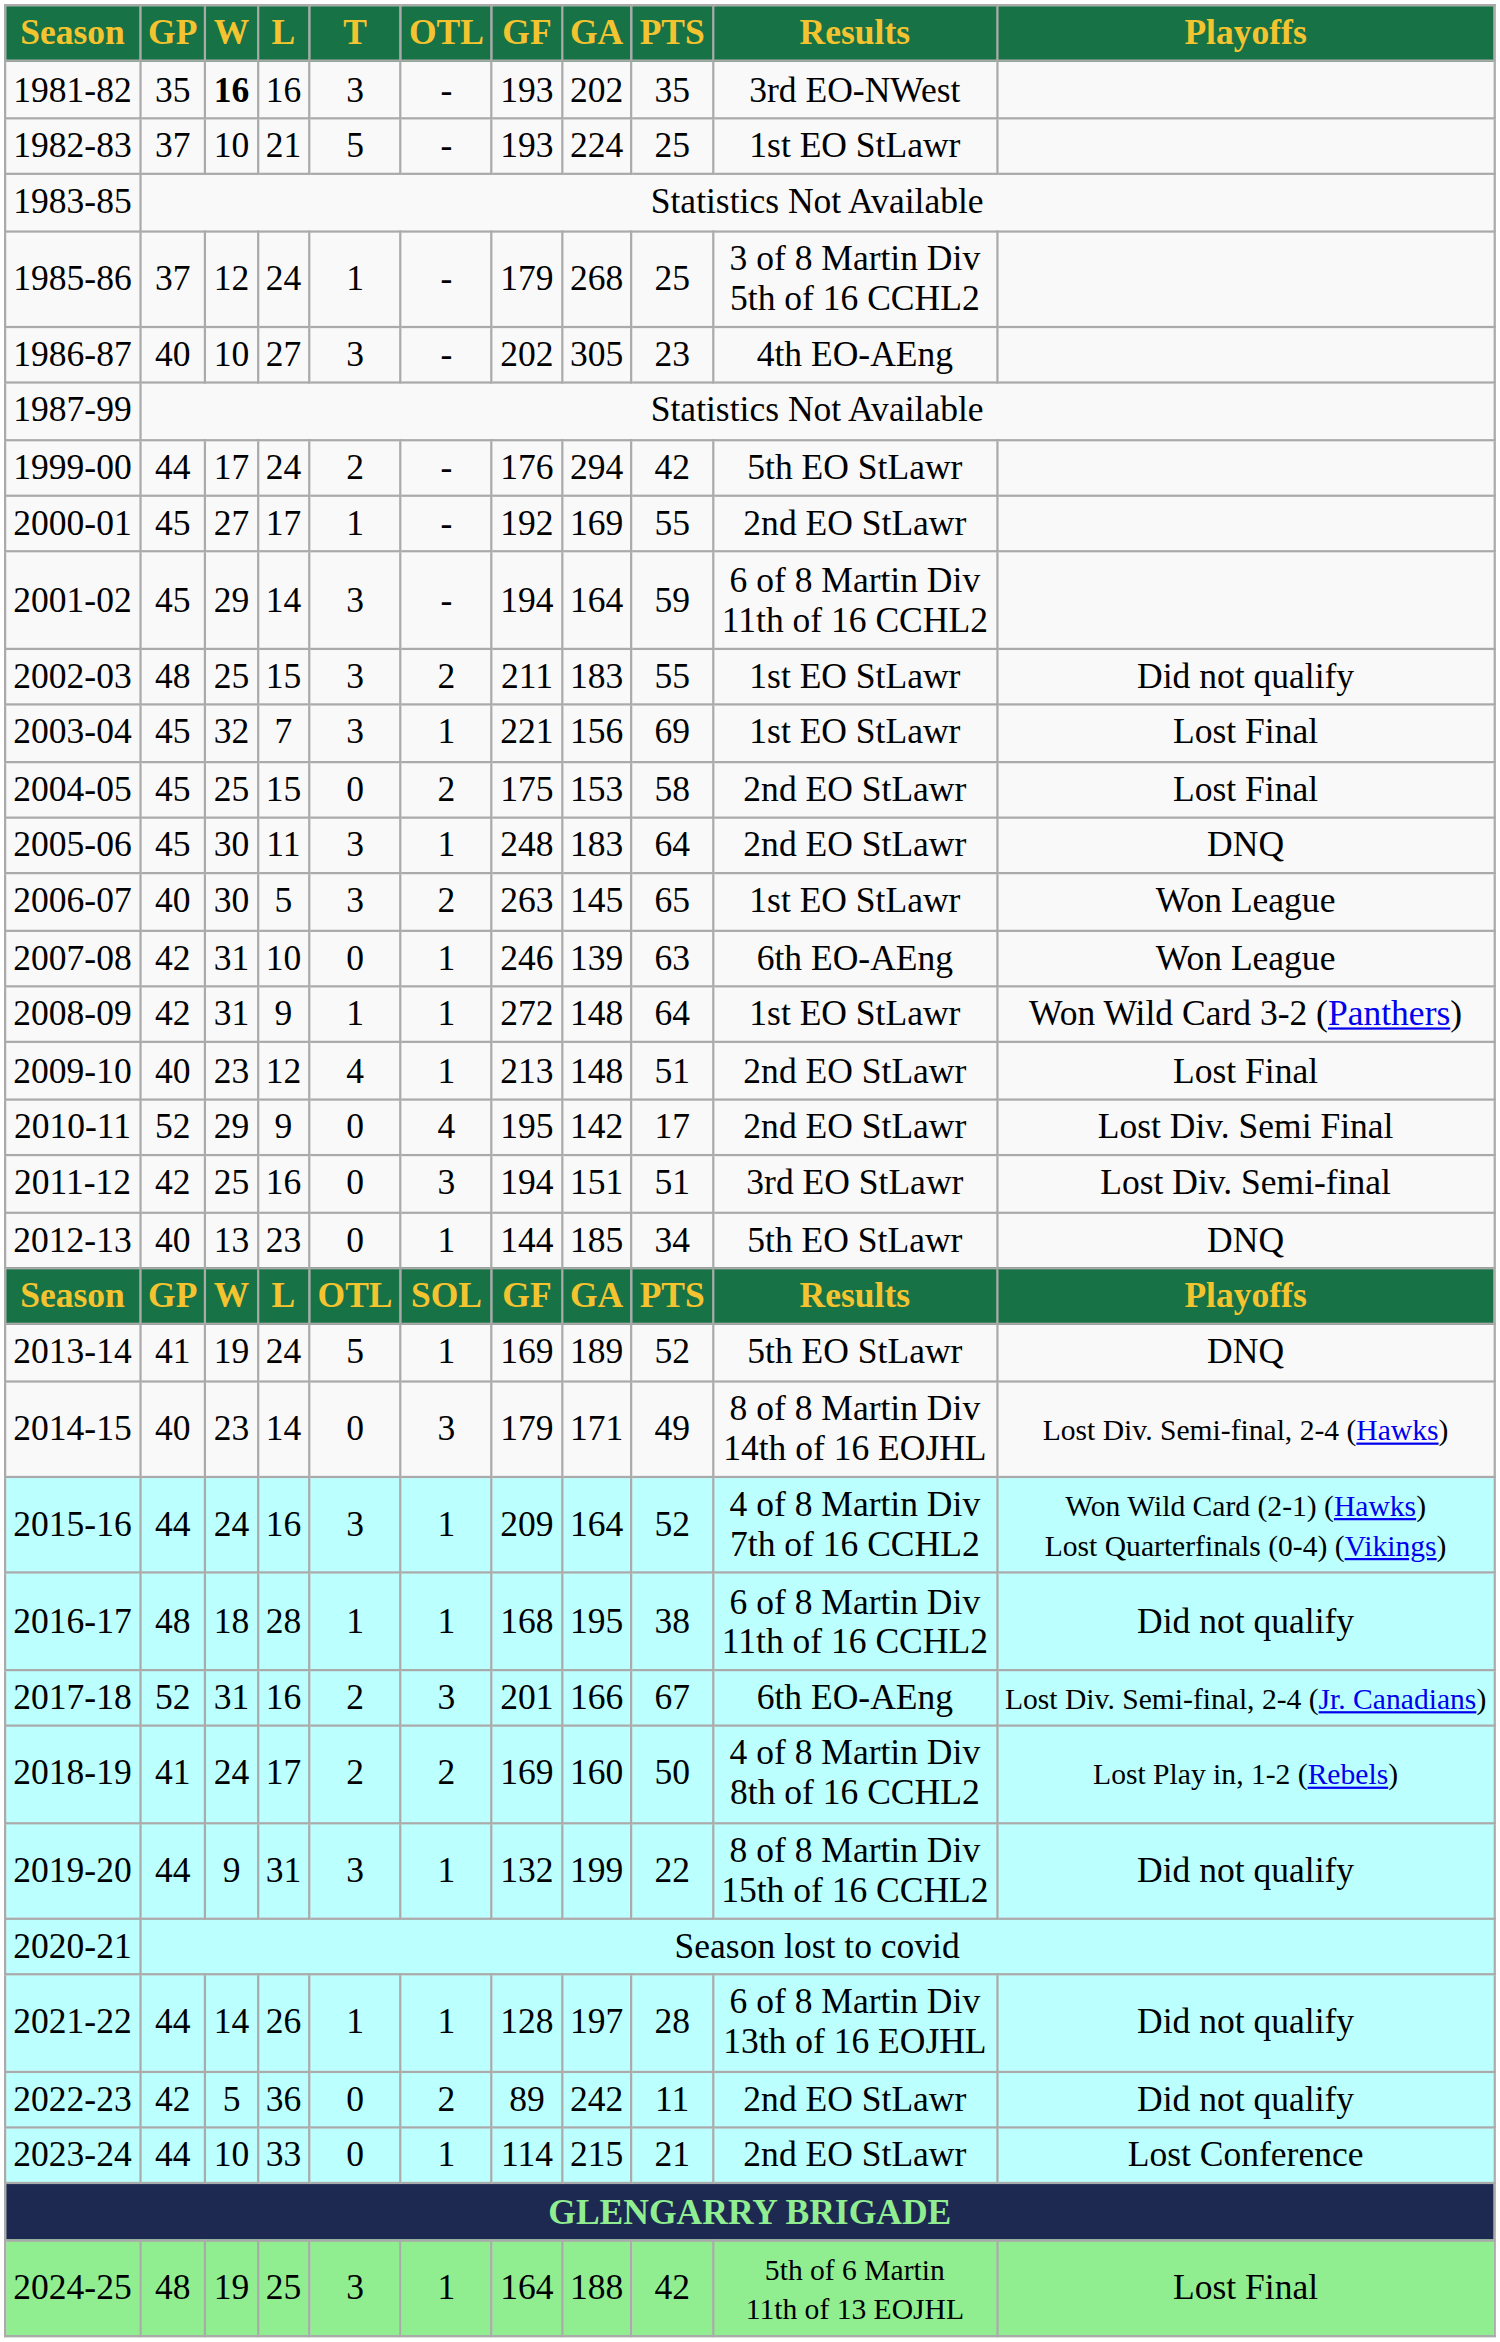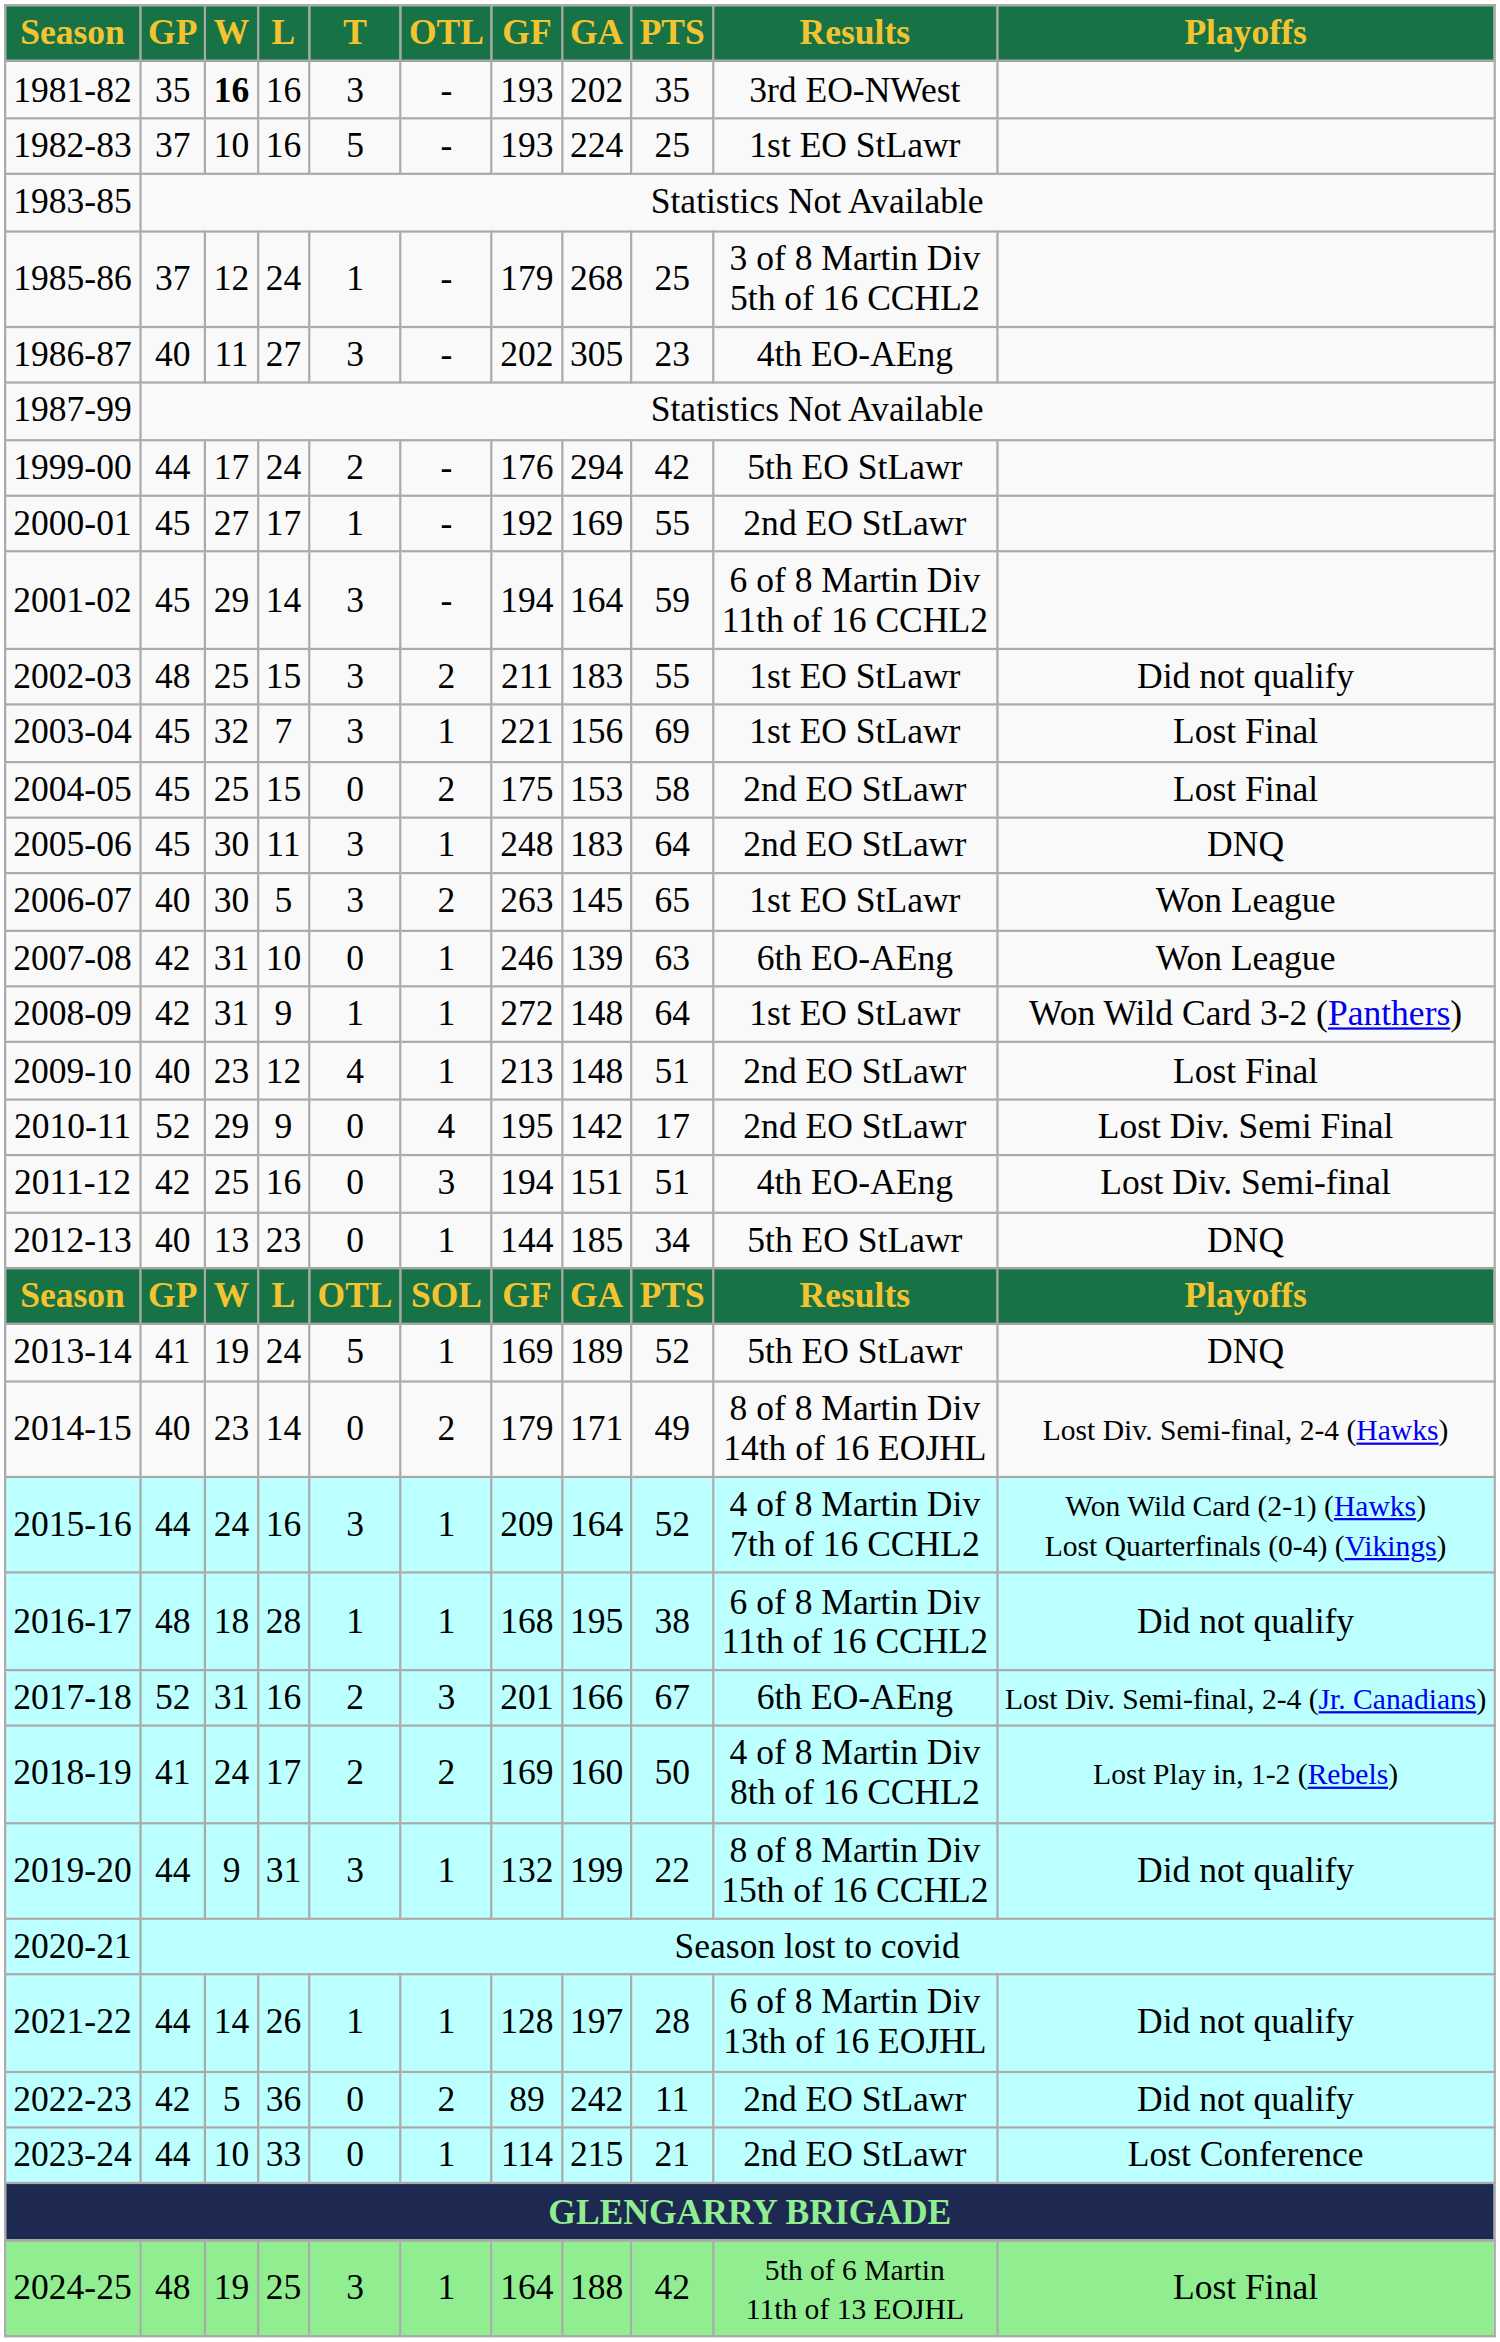 <table class="wikitable">
 <tr align="center" style="color: #F4C430" bgcolor="#177245">
 <td><strong>Season</strong></td>
 <td><strong>GP</strong></td>
 <td><strong>W</strong></td>
 <td><strong>L</strong></td>
 <td><strong>T</strong></td>
 <td><strong>OTL</strong></td>
 <td><strong>GF</strong></td>
 <td><strong>GA</strong></td>
 <td><strong>PTS</strong></td>
 <td><strong>Results</strong></td>
 <td><strong>Playoffs</strong></td>
 </tr>
 <tr align="center">
 <td>1981-82</td>
 <td>35</td>
 <td><strong>16</strong></td>
 <td>16</td>
 <td>3</td>
 <td>-</td>
 <td>193</td>
 <td>202</td>
 <td>35</td>
 <td>3rd EO-NWest</td>
 <td></td>
 </tr>
 <tr align="center">
 <td>1982-83</td>
 <td>37</td>
 <td>10</td>
-<td>21</td>
+<td>16</td>
 <td>5</td>
 <td>-</td>
 <td>193</td>
 <td>224</td>
 <td>25</td>
 <td>1st EO StLawr</td>
 <td></td>
 </tr>
 <tr align="center">
 <td>1983-85</td>
 <td colspan="11">Statistics Not Available</td>
 </tr>
 <tr align="center">
 <td>1985-86</td>
 <td>37</td>
 <td>12</td>
 <td>24</td>
 <td>1</td>
 <td>-</td>
 <td>179</td>
 <td>268</td>
 <td>25</td>
 <td>3 of 8 Martin Div<br>5th of 16 CCHL2</td>
 <td></td>
 </tr>
 <tr align="center">
 <td>1986-87</td>
 <td>40</td>
-<td>10</td>
+<td>11</td>
 <td>27</td>
 <td>3</td>
 <td>-</td>
 <td>202</td>
 <td>305</td>
 <td>23</td>
 <td>4th EO-AEng</td>
 <td></td>
 </tr>
 <tr align="center">
 <td>1987-99</td>
 <td colspan="11">Statistics Not Available</td>
 </tr>
 <tr align="center">
 <td>1999-00</td>
 <td>44</td>
 <td>17</td>
 <td>24</td>
 <td>2</td>
 <td>-</td>
 <td>176</td>
 <td>294</td>
 <td>42</td>
 <td>5th EO StLawr</td>
 <td></td>
 </tr>
 <tr align="center">
 <td>2000-01</td>
 <td>45</td>
 <td>27</td>
 <td>17</td>
 <td>1</td>
 <td>-</td>
 <td>192</td>
 <td>169</td>
 <td>55</td>
 <td>2nd EO StLawr</td>
 <td></td>
 </tr>
 <tr align="center">
 <td>2001-02</td>
 <td>45</td>
 <td>29</td>
 <td>14</td>
 <td>3</td>
 <td>-</td>
 <td>194</td>
 <td>164</td>
 <td>59</td>
 <td>6 of 8 Martin Div<br>11th of 16 CCHL2</td>
 <td></td>
 </tr>
 <tr align="center">
 <td>2002-03</td>
 <td>48</td>
 <td>25</td>
 <td>15</td>
 <td>3</td>
 <td>2</td>
 <td>211</td>
 <td>183</td>
 <td>55</td>
 <td>1st EO StLawr</td>
 <td>Did not qualify</td>
 </tr>
 <tr align="center">
 <td>2003-04</td>
 <td>45</td>
 <td>32</td>
 <td>7</td>
 <td>3</td>
 <td>1</td>
 <td>221</td>
 <td>156</td>
 <td>69</td>
 <td>1st EO StLawr</td>
 <td>Lost Final</td>
 </tr>
 <tr align="center">
 <td>2004-05</td>
 <td>45</td>
 <td>25</td>
 <td>15</td>
 <td>0</td>
 <td>2</td>
 <td>175</td>
 <td>153</td>
 <td>58</td>
 <td>2nd EO StLawr</td>
 <td>Lost Final</td>
 </tr>
 <tr align="center">
 <td>2005-06</td>
 <td>45</td>
 <td>30</td>
 <td>11</td>
 <td>3</td>
 <td>1</td>
 <td>248</td>
 <td>183</td>
 <td>64</td>
 <td>2nd EO StLawr</td>
 <td>DNQ</td>
 </tr>
 <tr align="center">
 <td>2006-07</td>
 <td>40</td>
 <td>30</td>
 <td>5</td>
 <td>3</td>
 <td>2</td>
 <td>263</td>
 <td>145</td>
 <td>65</td>
 <td>1st EO StLawr</td>
 <td>Won League</td>
 </tr>
 <tr align="center">
 <td>2007-08</td>
 <td>42</td>
 <td>31</td>
 <td>10</td>
 <td>0</td>
 <td>1</td>
 <td>246</td>
 <td>139</td>
 <td>63</td>
 <td>6th EO-AEng</td>
 <td>Won League</td>
 </tr>
 <tr align="center">
 <td>2008-09</td>
 <td>42</td>
 <td>31</td>
 <td>9</td>
 <td>1</td>
 <td>1</td>
 <td>272</td>
 <td>148</td>
 <td>64</td>
 <td>1st EO StLawr</td>
 <td>Won Wild Card 3-2 (<a href='#'>Panthers</a>)</td>
 </tr>
 <tr align="center">
 <td>2009-10</td>
 <td>40</td>
 <td>23</td>
 <td>12</td>
 <td>4</td>
 <td>1</td>
 <td>213</td>
 <td>148</td>
 <td>51</td>
 <td>2nd EO StLawr</td>
 <td>Lost Final</td>
 </tr>
 <tr align="center">
 <td>2010-11</td>
 <td>52</td>
 <td>29</td>
 <td>9</td>
 <td>0</td>
 <td>4</td>
 <td>195</td>
 <td>142</td>
 <td>17</td>
 <td>2nd EO StLawr</td>
 <td>Lost Div. Semi Final</td>
 </tr>
 <tr align="center">
 <td>2011-12</td>
 <td>42</td>
 <td>25</td>
 <td>16</td>
 <td>0</td>
 <td>3</td>
 <td>194</td>
 <td>151</td>
 <td>51</td>
-<td>3rd EO StLawr</td>
+<td>4th EO-AEng</td>
 <td>Lost Div. Semi-final</td>
 </tr>
 <tr align="center">
 <td>2012-13</td>
 <td>40</td>
 <td>13</td>
 <td>23</td>
 <td>0</td>
 <td>1</td>
 <td>144</td>
 <td>185</td>
 <td>34</td>
 <td>5th EO StLawr</td>
 <td>DNQ</td>
 </tr>
 <tr align="center" style="color: #F4C430" bgcolor="#177245">
 <td><strong>Season</strong></td>
 <td><strong>GP</strong></td>
 <td><strong>W</strong></td>
 <td><strong>L</strong></td>
 <td><strong>OTL</strong></td>
 <td><strong>SOL</strong></td>
 <td><strong>GF</strong></td>
 <td><strong>GA</strong></td>
 <td><strong>PTS</strong></td>
 <td><strong>Results</strong></td>
 <td><strong>Playoffs</strong></td>
 </tr>
 <tr align="center">
 <td>2013-14</td>
 <td>41</td>
 <td>19</td>
 <td>24</td>
 <td>5</td>
 <td>1</td>
 <td>169</td>
 <td>189</td>
 <td>52</td>
 <td>5th EO StLawr</td>
 <td>DNQ</td>
 </tr>
 <tr align="center">
 <td>2014-15</td>
 <td>40</td>
 <td>23</td>
 <td>14</td>
 <td>0</td>
-<td>3</td>
+<td>2</td>
 <td>179</td>
 <td>171</td>
 <td>49</td>
 <td>8 of 8 Martin Div<br>14th of 16 EOJHL</td>
 <td><small>Lost Div. Semi-final, 2-4 (<a href='#'>Hawks</a>)</small></td>
 </tr>
 <tr align="center" bgcolor="#bbffff">
 <td>2015-16</td>
 <td>44</td>
 <td>24</td>
 <td>16</td>
 <td>3</td>
 <td>1</td>
 <td>209</td>
 <td>164</td>
 <td>52</td>
 <td>4 of 8 Martin Div<br>7th of 16 CCHL2</td>
 <td><small>Won Wild Card (2-1) (<a href='#'>Hawks</a>)<br>Lost Quarterfinals (0-4) (<a href='#'>Vikings</a>)</small></td>
 </tr>
 <tr align="center"  bgcolor="#bbffff">
 <td>2016-17</td>
 <td>48</td>
 <td>18</td>
 <td>28</td>
 <td>1</td>
 <td>1</td>
 <td>168</td>
 <td>195</td>
 <td>38</td>
 <td>6 of 8 Martin Div<br>11th of 16 CCHL2</td>
 <td>Did not qualify</td>
 </tr>
 <tr align="center"  bgcolor="#bbffff">
 <td>2017-18</td>
 <td>52</td>
 <td>31</td>
 <td>16</td>
 <td>2</td>
 <td>3</td>
 <td>201</td>
 <td>166</td>
 <td>67</td>
 <td>6th EO-AEng</td>
 <td><small>Lost Div. Semi-final, 2-4 (<a href='#'>Jr. Canadians</a>)</small></td>
 </tr>
 <tr align="center"  bgcolor="#bbffff">
 <td>2018-19</td>
 <td>41</td>
 <td>24</td>
 <td>17</td>
 <td>2</td>
 <td>2</td>
 <td>169</td>
 <td>160</td>
 <td>50</td>
 <td>4 of 8 Martin Div<br>8th of 16 CCHL2</td>
 <td><small>Lost Play in, 1-2 (<a href='#'>Rebels</a>)</small></td>
 </tr>
 <tr align="center"  bgcolor="#bbffff">
 <td>2019-20</td>
 <td>44</td>
 <td>9</td>
 <td>31</td>
 <td>3</td>
 <td>1</td>
 <td>132</td>
 <td>199</td>
 <td>22</td>
 <td>8 of 8 Martin Div<br>15th of 16 CCHL2</td>
 <td>Did not qualify</td>
 </tr>
 <tr align="center"  bgcolor="#bbffff">
 <td>2020-21</td>
 <td colspan="10">Season lost to covid</td>
 </tr>
 <tr align="center"  bgcolor="#bbffff">
 <td>2021-22</td>
 <td>44</td>
 <td>14</td>
 <td>26</td>
 <td>1</td>
 <td>1</td>
 <td>128</td>
 <td>197</td>
 <td>28</td>
 <td>6 of 8 Martin Div<br>13th of 16 EOJHL</td>
 <td>Did not qualify</td>
 </tr>
 <tr align="center"  bgcolor="#bbffff">
 <td>2022-23</td>
 <td>42</td>
 <td>5</td>
 <td>36</td>
 <td>0</td>
 <td>2</td>
 <td>89</td>
 <td>242</td>
 <td>11</td>
 <td>2nd EO StLawr</td>
 <td>Did not qualify</td>
 </tr>
 <tr align="center"  bgcolor="#bbffff">
 <td>2023-24</td>
 <td>44</td>
 <td>10</td>
 <td>33</td>
 <td>0</td>
 <td>1</td>
 <td>114</td>
 <td>215</td>
 <td>21</td>
 <td>2nd EO StLawr</td>
 <td>Lost Conference</td>
 </tr>
 <tr align="center"  bgcolor="#1D2951"  style="color: lightgreen">
 <td colspan="11"><strong>GLENGARRY BRIGADE</strong></td>
 </tr>
 <tr align="center"  bgcolor="lightgreen">
 <td>2024-25</td>
 <td>48</td>
 <td>19</td>
 <td>25</td>
 <td>3</td>
 <td>1</td>
 <td>164</td>
 <td>188</td>
 <td>42</td>
 <td><small>5th of 6 Martin<br>11th of 13 EOJHL</small></td>
 <td>Lost Final</td>
 </tr>
 </table>
